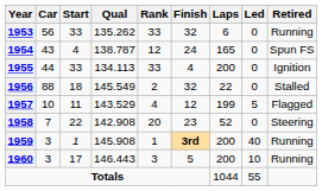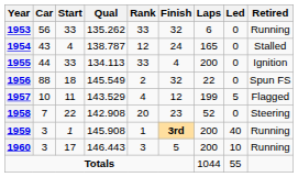 <table class="wikitable" style="text-align:center">
 <tr>
 <th>Year</th>
 <th>Car</th>
 <th>Start</th>
 <th>Qual</th>
 <th>Rank</th>
 <th>Finish</th>
 <th>Laps</th>
 <th>Led</th>
 <th>Retired</th>
 </tr>
 <tr>
 <th><a href='#'>1953</a></th>
 <td>56</td>
 <td>33</td>
 <td>135.262</td>
 <td>33</td>
 <td>32</td>
 <td>6</td>
 <td>0</td>
 <td>Running</td>
 </tr>
 <tr>
 <th><a href='#'>1954</a></th>
 <td>43</td>
 <td>4</td>
 <td>138.787</td>
 <td>12</td>
 <td>24</td>
 <td>165</td>
 <td>0</td>
-<td>Spun FS</td>
+<td>Stalled</td>
 </tr>
 <tr>
 <th><a href='#'>1955</a></th>
 <td>44</td>
 <td>33</td>
 <td>134.113</td>
 <td>33</td>
 <td>4</td>
 <td>200</td>
 <td>0</td>
 <td>Ignition</td>
 </tr>
 <tr>
 <th><a href='#'>1956</a></th>
 <td>88</td>
 <td>18</td>
 <td>145.549</td>
 <td>2</td>
 <td>32</td>
 <td>22</td>
 <td>0</td>
-<td>Stalled</td>
+<td>Spun FS</td>
 </tr>
 <tr>
 <th><a href='#'>1957</a></th>
 <td>10</td>
 <td>11</td>
 <td>143.529</td>
 <td>4</td>
 <td>12</td>
 <td>199</td>
 <td>5</td>
 <td>Flagged</td>
 </tr>
 <tr>
 <th><a href='#'>1958</a></th>
 <td>7</td>
 <td>22</td>
 <td>142.908</td>
 <td>20</td>
 <td>23</td>
 <td>52</td>
 <td>0</td>
 <td>Steering</td>
 </tr>
 <tr>
 <th><a href='#'>1959</a></th>
 <td>3</td>
 <td><em>1</em></td>
 <td>145.908</td>
 <td>1</td>
 <td style="background:#ffdf9f;"><strong>3rd</strong></td>
 <td>200</td>
 <td>40</td>
 <td>Running</td>
 </tr>
 <tr>
 <th><a href='#'>1960</a></th>
 <td>3</td>
 <td>17</td>
 <td>146.443</td>
 <td>3</td>
 <td>5</td>
 <td>200</td>
 <td>10</td>
 <td>Running</td>
 </tr>
 <tr>
 <td colspan=6><strong>Totals</strong></td>
 <td>1044</td>
 <td>55</td>
 <td></td>
 </tr>
 </table>
